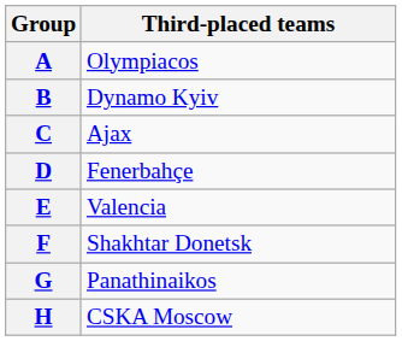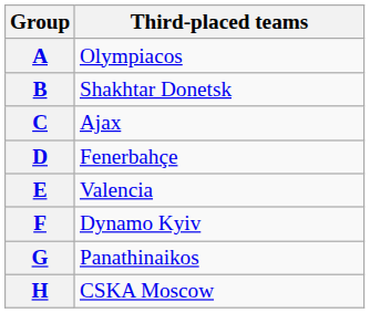 <table class="wikitable">
 <tr>
 <th>Group</th>
 <th width=210>Third-placed teams</th>
 </tr>
 <tr>
 <th><a href='#'>A</a></th>
 <td> <a href='#'>Olympiacos</a></td>
 </tr>
 <tr>
 <th><a href='#'>B</a></th>
-<td> <a href='#'>Dynamo Kyiv</a></td>
+<td> <a href='#'>Shakhtar Donetsk</a></td>
 </tr>
 <tr>
 <th><a href='#'>C</a></th>
 <td> <a href='#'>Ajax</a></td>
 </tr>
 <tr>
 <th><a href='#'>D</a></th>
 <td> <a href='#'>Fenerbahçe</a></td>
 </tr>
 <tr>
 <th><a href='#'>E</a></th>
 <td> <a href='#'>Valencia</a></td>
 </tr>
 <tr>
 <th><a href='#'>F</a></th>
-<td> <a href='#'>Shakhtar Donetsk</a></td>
+<td> <a href='#'>Dynamo Kyiv</a></td>
 </tr>
 <tr>
 <th><a href='#'>G</a></th>
 <td> <a href='#'>Panathinaikos</a></td>
 </tr>
 <tr>
 <th><a href='#'>H</a></th>
 <td> <a href='#'>CSKA Moscow</a></td>
 </tr>
 </table>
